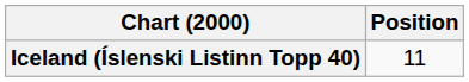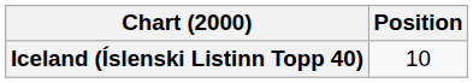 <table class="wikitable plainrowheaders" style="text-align:center">
 <tr>
 <th>Chart (2000)</th>
 <th>Position</th>
 </tr>
 <tr>
 <th scope="row">Iceland (Íslenski Listinn Topp 40)</th>
-<td>11</td>
+<td>10</td>
 </tr>
 </table>
